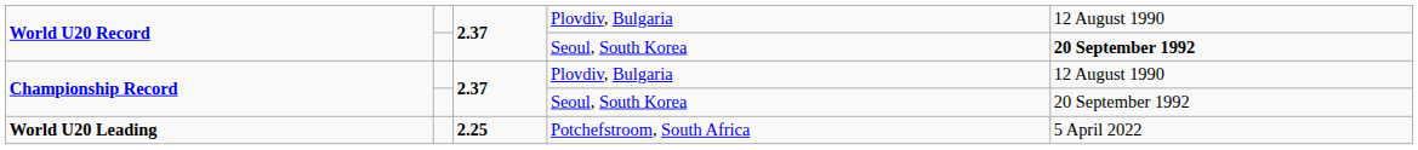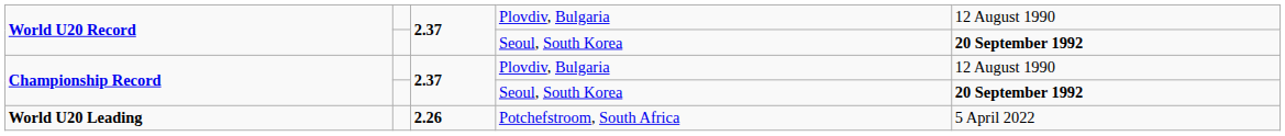 <table class="wikitable" width=65%>
 <tr>
 <td rowspan=2><strong><a href='#'>World U20 Record</a></strong></td>
 <td></td>
 <td rowspan=2><strong>2.37</strong></td>
 <td><a href='#'>Plovdiv</a>, <a href='#'>Bulgaria</a></td>
 <td>12 August 1990</td>
 </tr>
 <tr>
 <td></td>
 <td><a href='#'>Seoul</a>, <a href='#'>South Korea</a></td>
 <td><strong>20 September 1992</strong></td>
 </tr>
 <tr>
 <td rowspan=2><strong><a href='#'>Championship Record</a></strong></td>
 <td></td>
 <td rowspan=2><strong>2.37</strong></td>
 <td><a href='#'>Plovdiv</a>, <a href='#'>Bulgaria</a></td>
 <td>12 August 1990</td>
 </tr>
 <tr>
 <td></td>
 <td><a href='#'>Seoul</a>, <a href='#'>South Korea</a></td>
-<td>20 September 1992</td>
+<td><strong>20 September 1992</strong></td>
 </tr>
 <tr>
 <td><strong>World U20 Leading</strong></td>
 <td></td>
-<td><strong>2.25</strong></td>
+<td><strong>2.26</strong></td>
 <td><a href='#'>Potchefstroom</a>, <a href='#'>South Africa</a></td>
 <td>5 April 2022</td>
 </tr>
 </table>
